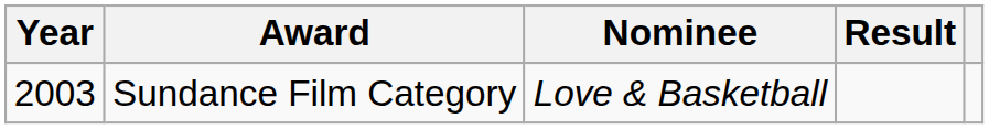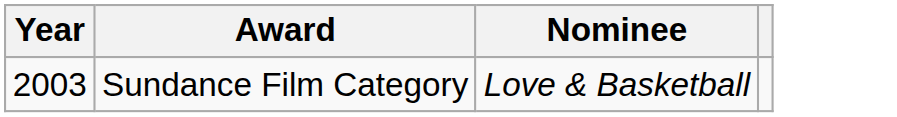 <table class="wikitable sortable">
 <tr>
 <th>Year</th>
 <th>Award</th>
 <th>Nominee</th>
-<th>Result</th>
 <th></th>
 </tr>
 <tr>
 <td>2003</td>
 <td>Sundance Film Category</td>
 <td><em>Love & Basketball</em></td>
-<td></td>
 <td align="center"></td>
 </tr>
 </table>
